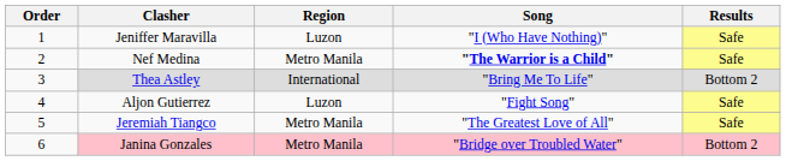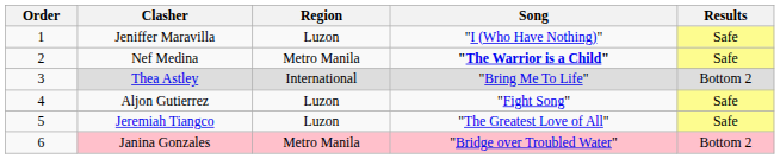 <table class="wikitable" style="text-align:center; line-height:17px; width:100%;">
 <tr>
 <th>Order</th>
 <th>Clasher</th>
 <th>Region</th>
 <th>Song</th>
 <th>Results</th>
 </tr>
 <tr>
 <td>1</td>
 <td>Jeniffer Maravilla</td>
 <td>Luzon</td>
 <td>"<a href='#'>I (Who Have Nothing)</a>"</td>
 <td style="background:#fdfc8f;">Safe</td>
 </tr>
 <tr>
 <td>2</td>
 <td>Nef Medina</td>
 <td>Metro Manila</td>
 <td><strong>"<a href='#'>The Warrior is a Child</a>"</strong></td>
 <td style="background:#fdfc8f;">Safe</td>
 </tr>
 <tr>
 <td>3</td>
 <td style="background:#ddd;"><a href='#'>Thea Astley</a></td>
 <td style="background:#ddd;">International</td>
 <td style="background:#ddd;">"<a href='#'>Bring Me To Life</a>"</td>
 <td style="background:#ddd;">Bottom 2</td>
 </tr>
 <tr>
 <td>4</td>
 <td>Aljon Gutierrez</td>
 <td>Luzon</td>
 <td>"<a href='#'>Fight Song</a>"</td>
 <td style="background:#fdfc8f;">Safe</td>
 </tr>
 <tr>
 <td>5</td>
 <td><a href='#'>Jeremiah Tiangco</a></td>
-<td>Metro Manila</td>
+<td>Luzon</td>
 <td>"<a href='#'>The Greatest Love of All</a>"</td>
 <td style="background:#fdfc8f;">Safe</td>
 </tr>
 <tr>
 <td>6</td>
 <td style="background:pink;">Janina Gonzales</td>
 <td style="background:pink;">Metro Manila</td>
 <td style="background:pink;">"<a href='#'>Bridge over Troubled Water</a>"</td>
 <td style="background:pink;">Bottom 2</td>
 </tr>
 </table>
